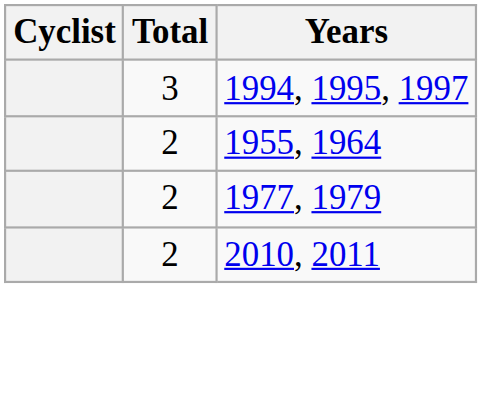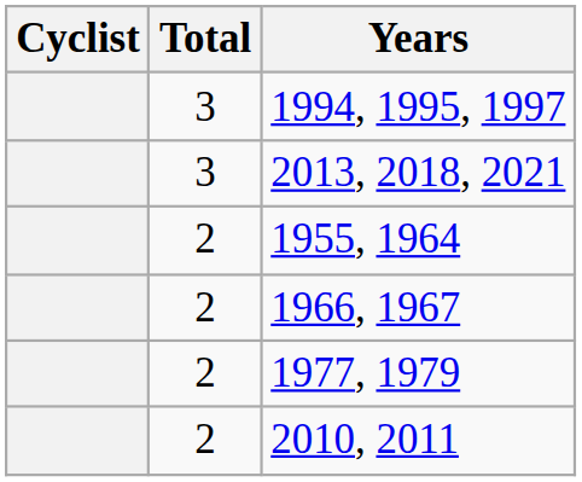 <table class="wikitable plainrowheaders sortable">
 <tr>
 <th scope="col">Cyclist</th>
 <th scope="col">Total</th>
 <th scope="col" class="unsortable">Years</th>
 </tr>
 <tr>
 <th scope="row"></th>
 <td style="text-align:center;">3</td>
 <td><a href='#'>1994</a>, <a href='#'>1995</a>, <a href='#'>1997</a></td>
 </tr>
 <tr>
 <th scope="row"></th>
+<td style="text-align:center;">3</td>
+<td><a href='#'>2013</a>, <a href='#'>2018</a>, <a href='#'>2021</a></td>
+</tr>
+<tr>
+<th scope="row"></th>
 <td style="text-align:center;">2</td>
 <td><a href='#'>1955</a>, <a href='#'>1964</a></td>
+</tr>
+<tr>
+<th scope="row"></th>
+<td style="text-align:center;">2</td>
+<td><a href='#'>1966</a>, <a href='#'>1967</a></td>
 </tr>
 <tr>
 <th scope="row"></th>
 <td style="text-align:center;">2</td>
 <td><a href='#'>1977</a>, <a href='#'>1979</a></td>
 </tr>
 <tr>
 <th scope="row"></th>
 <td style="text-align:center;">2</td>
 <td><a href='#'>2010</a>, <a href='#'>2011</a></td>
 </tr>
 </table>
